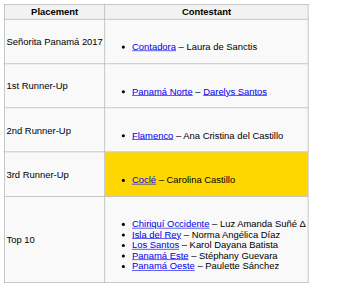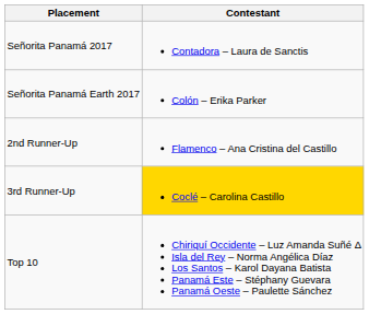 <table class="wikitable sortable" style="font-size: 95%;">
 <tr>
 <th>Placement</th>
 <th>Contestant</th>
 </tr>
 <tr>
 <td>Señorita Panamá 2017</td>
 <td><br><ul><li><a href='#'>Contadora</a> – Laura de Sanctis</li></ul></td>
 </tr>
 <tr>
-<td>1st Runner-Up </td>
-<td><br><ul><li><a href='#'>Panamá Norte</a> – <a href='#'>Darelys Santos</a></li></ul></td>
+<td>Señorita Panamá Earth 2017</td>
+<td><br><ul><li><a href='#'>Colón</a> – Erika Parker</li></ul></td>
 </tr>
 <tr>
 <td>2nd Runner-Up</td>
 <td><br><ul><li><a href='#'>Flamenco</a> – Ana Cristina del Castillo</li></ul></td>
 </tr>
 <tr>
 <td>3rd Runner-Up</td>
 <td style="background: gold;"><br><ul><li><a href='#'>Coclé</a> – Carolina Castillo</li></ul></td>
 </tr>
 <tr>
 <td>Top 10</td>
 <td><br><ul><li><a href='#'>Chiriquí Occidente</a>  – Luz Amanda Suñé Δ</li><li><a href='#'>Isla del Rey</a> – Norma Angélica Díaz</li><li><a href='#'>Los Santos</a> – Karol Dayana Batista</li><li><a href='#'>Panamá Este</a> – Stéphany Guevara</li><li><a href='#'>Panamá Oeste</a> – Paulette Sánchez</li></ul></td>
 </tr>
 </table>
